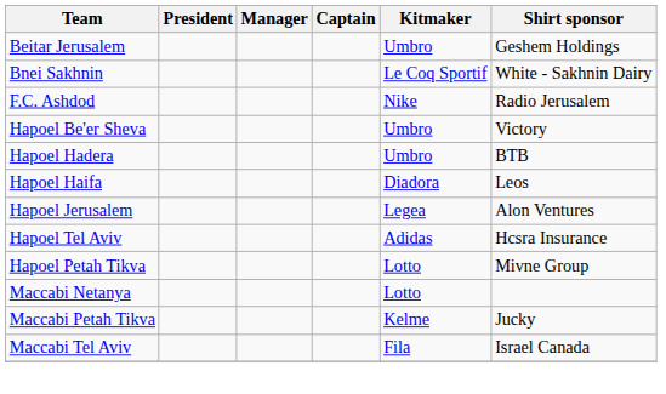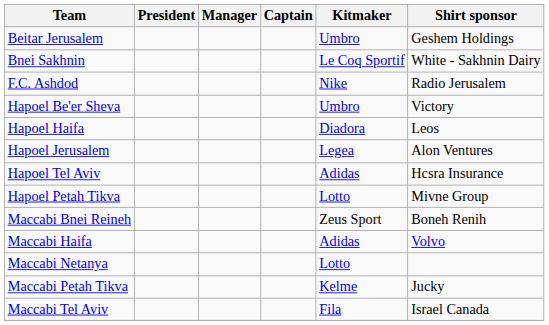 <table class="wikitable sortable" style="text-align: left;">
 <tr>
 <th>Team</th>
 <th>President</th>
 <th>Manager</th>
 <th>Captain</th>
 <th>Kitmaker</th>
 <th>Shirt sponsor</th>
 </tr>
 <tr>
 <td><a href='#'>Beitar Jerusalem</a></td>
 <td> </td>
 <td> </td>
 <td> </td>
 <td><a href='#'>Umbro</a></td>
 <td>Geshem Holdings</td>
 </tr>
 <tr>
 <td><a href='#'>Bnei Sakhnin</a></td>
 <td> </td>
 <td> </td>
 <td> </td>
 <td><a href='#'>Le Coq Sportif</a></td>
 <td>White - Sakhnin Dairy</td>
 </tr>
 <tr>
 <td><a href='#'>F.C. Ashdod</a></td>
 <td> </td>
 <td> </td>
 <td> </td>
 <td><a href='#'>Nike</a></td>
 <td>Radio Jerusalem</td>
 </tr>
 <tr>
 <td><a href='#'>Hapoel Be'er Sheva</a></td>
 <td> </td>
 <td> </td>
 <td> </td>
 <td><a href='#'>Umbro</a></td>
 <td>Victory</td>
 </tr>
 <tr>
-<td><a href='#'>Hapoel Hadera</a></td>
-<td> </td>
-<td> </td>
-<td> </td>
-<td><a href='#'>Umbro</a></td>
-<td>BTB</td>
-</tr>
-<tr>
 <td><a href='#'>Hapoel Haifa</a></td>
 <td> </td>
 <td> </td>
 <td> </td>
 <td><a href='#'>Diadora</a></td>
 <td>Leos</td>
 </tr>
 <tr>
 <td><a href='#'>Hapoel Jerusalem</a></td>
 <td> </td>
 <td> </td>
 <td> </td>
 <td><a href='#'>Legea</a></td>
 <td>Alon Ventures</td>
 </tr>
 <tr>
 <td><a href='#'>Hapoel Tel Aviv</a></td>
 <td> </td>
 <td> </td>
 <td> </td>
 <td><a href='#'>Adidas</a></td>
 <td>Hcsra Insurance</td>
 </tr>
 <tr>
 <td><a href='#'>Hapoel Petah Tikva</a></td>
 <td> </td>
 <td> </td>
 <td> </td>
 <td><a href='#'>Lotto</a></td>
 <td>Mivne Group</td>
 </tr>
 <tr>
+<td><a href='#'>Maccabi Bnei Reineh</a></td>
+<td> </td>
+<td> </td>
+<td> </td>
+<td>Zeus Sport</td>
+<td>Boneh Renih</td>
+</tr>
+<tr>
+<td><a href='#'>Maccabi Haifa</a></td>
+<td> </td>
+<td> </td>
+<td> </td>
+<td><a href='#'>Adidas</a></td>
+<td><a href='#'>Volvo</a></td>
+</tr>
+<tr>
 <td><a href='#'>Maccabi Netanya</a></td>
 <td> </td>
 <td> </td>
 <td> </td>
 <td><a href='#'>Lotto</a></td>
 <td></td>
 </tr>
 <tr>
 <td><a href='#'>Maccabi Petah Tikva</a></td>
 <td> </td>
 <td> </td>
 <td> </td>
 <td><a href='#'>Kelme</a></td>
 <td>Jucky</td>
 </tr>
 <tr>
 <td><a href='#'>Maccabi Tel Aviv</a></td>
 <td> </td>
 <td> </td>
 <td> </td>
 <td><a href='#'>Fila</a></td>
 <td>Israel Canada</td>
 </tr>
 <tr>
 </tr>
 </table>
